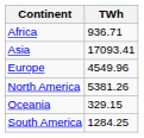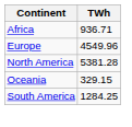 <table class="wikitable col2right">
 <tr>
 <th>Continent</th>
 <th>TWh</th>
 </tr>
 <tr>
 <td><a href='#'>Africa</a></td>
 <td>936.71</td>
 </tr>
 <tr>
-<td><a href='#'>Asia</a></td>
-<td>17093.41</td>
-</tr>
-<tr>
 <td><a href='#'>Europe</a></td>
 <td>4549.96</td>
 </tr>
 <tr>
 <td><a href='#'>North America</a></td>
-<td>5381.26</td>
+<td>5381.28</td>
 </tr>
 <tr>
 <td><a href='#'>Oceania</a></td>
 <td>329.15</td>
 </tr>
 <tr>
 <td><a href='#'>South America</a></td>
 <td>1284.25</td>
 </tr>
 </table>
